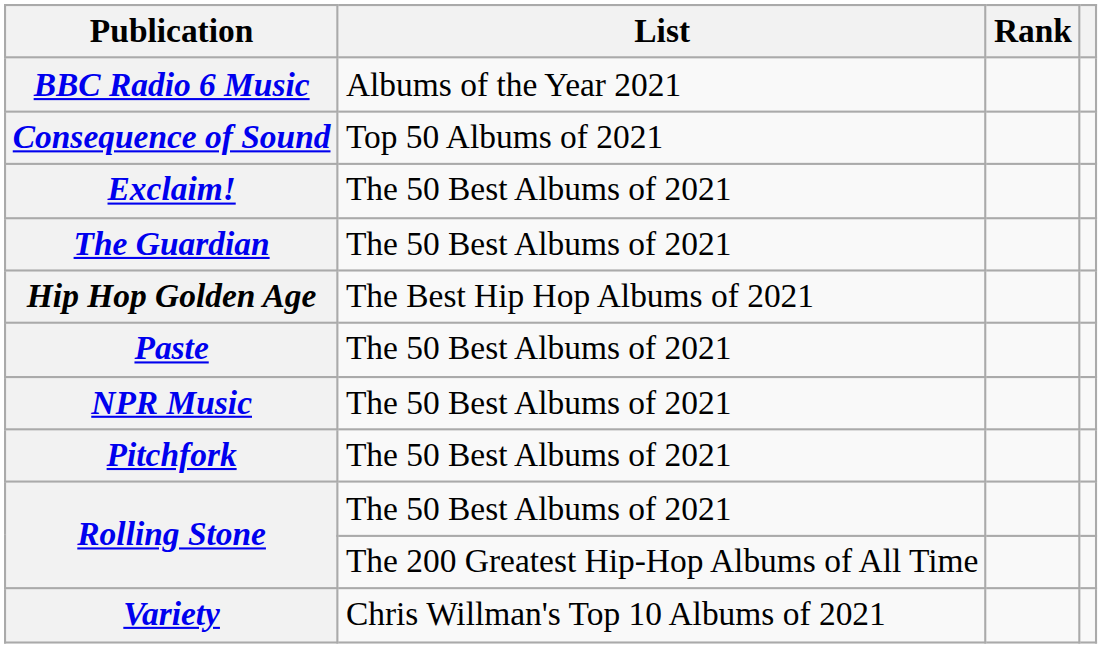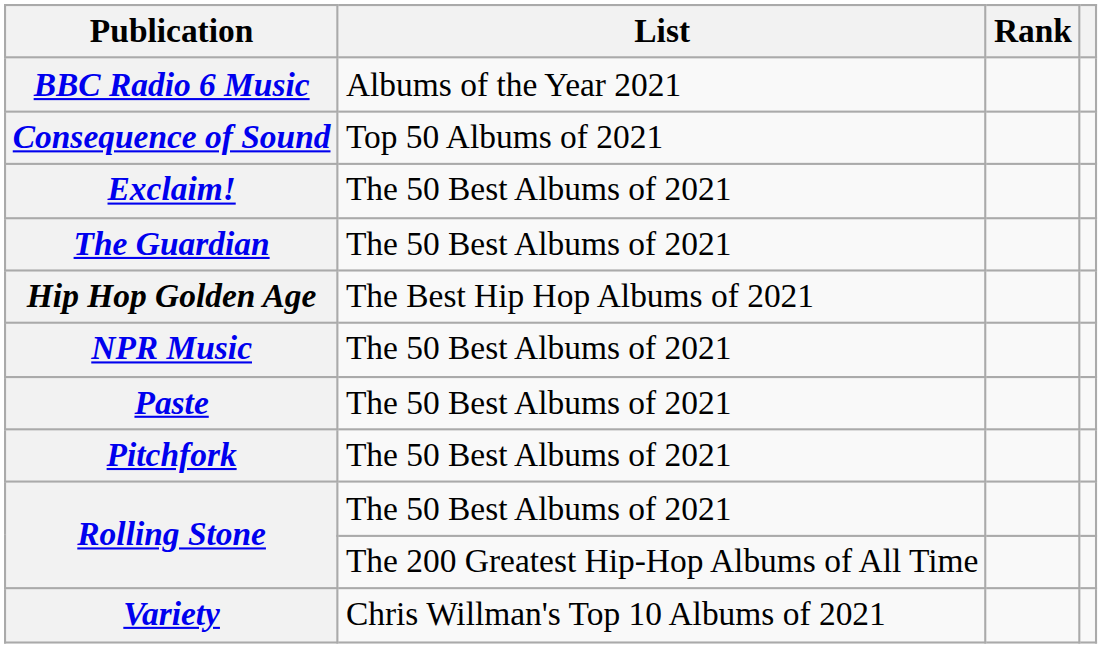 <table class="wikitable sortable plainrowheaders">
 <tr>
 <th scope="col">Publication</th>
 <th scope="col" class="unsortable">List</th>
 <th scope="col" data-sort-type="number">Rank</th>
 <th scope="col" class="unsortable"></th>
 </tr>
 <tr>
 <th scope="row"><em><a href='#'>BBC Radio 6 Music</a></em></th>
 <td>Albums of the Year 2021</td>
 <td></td>
 <td></td>
 </tr>
 <tr>
 <th scope="row"><em><a href='#'>Consequence of Sound</a></em></th>
 <td>Top 50 Albums of 2021</td>
 <td></td>
 <td></td>
 </tr>
 <tr>
 <th scope="row"><em><a href='#'>Exclaim!</a></em></th>
 <td>The 50 Best Albums of 2021</td>
 <td></td>
 <td></td>
 </tr>
 <tr>
 <th scope="row"><em><a href='#'>The Guardian</a></em></th>
 <td>The 50 Best Albums of 2021</td>
 <td></td>
 <td></td>
 </tr>
 <tr>
 <th scope="row"><em>Hip Hop Golden Age</em></th>
 <td>The Best Hip Hop Albums of 2021</td>
 <td></td>
 <td></td>
 </tr>
 <tr>
-<th scope="row"><em><a href='#'>Paste</a></em></th>
+<th scope="row"><em><a href='#'>NPR Music</a></em></th>
 <td>The 50 Best Albums of 2021</td>
 <td></td>
 <td></td>
 </tr>
 <tr>
-<th scope="row"><em><a href='#'>NPR Music</a></em></th>
+<th scope="row"><em><a href='#'>Paste</a></em></th>
 <td>The 50 Best Albums of 2021</td>
 <td></td>
 <td></td>
 </tr>
 <tr>
 <th scope="row"><em><a href='#'>Pitchfork</a></em></th>
 <td>The 50 Best Albums of 2021</td>
 <td></td>
 <td></td>
 </tr>
 <tr>
 <th rowspan="2" ! scope="row"><em><a href='#'>Rolling Stone</a></em></th>
 <td>The 50 Best Albums of 2021</td>
 <td></td>
 <td></td>
 </tr>
 <tr>
 <td>The 200 Greatest Hip-Hop Albums of All Time</td>
 <td></td>
 <td></td>
 </tr>
 <tr>
 <th scope="row"><em><a href='#'>Variety</a></em></th>
 <td>Chris Willman's Top 10 Albums of 2021</td>
 <td></td>
 <td></td>
 </tr>
 </table>
